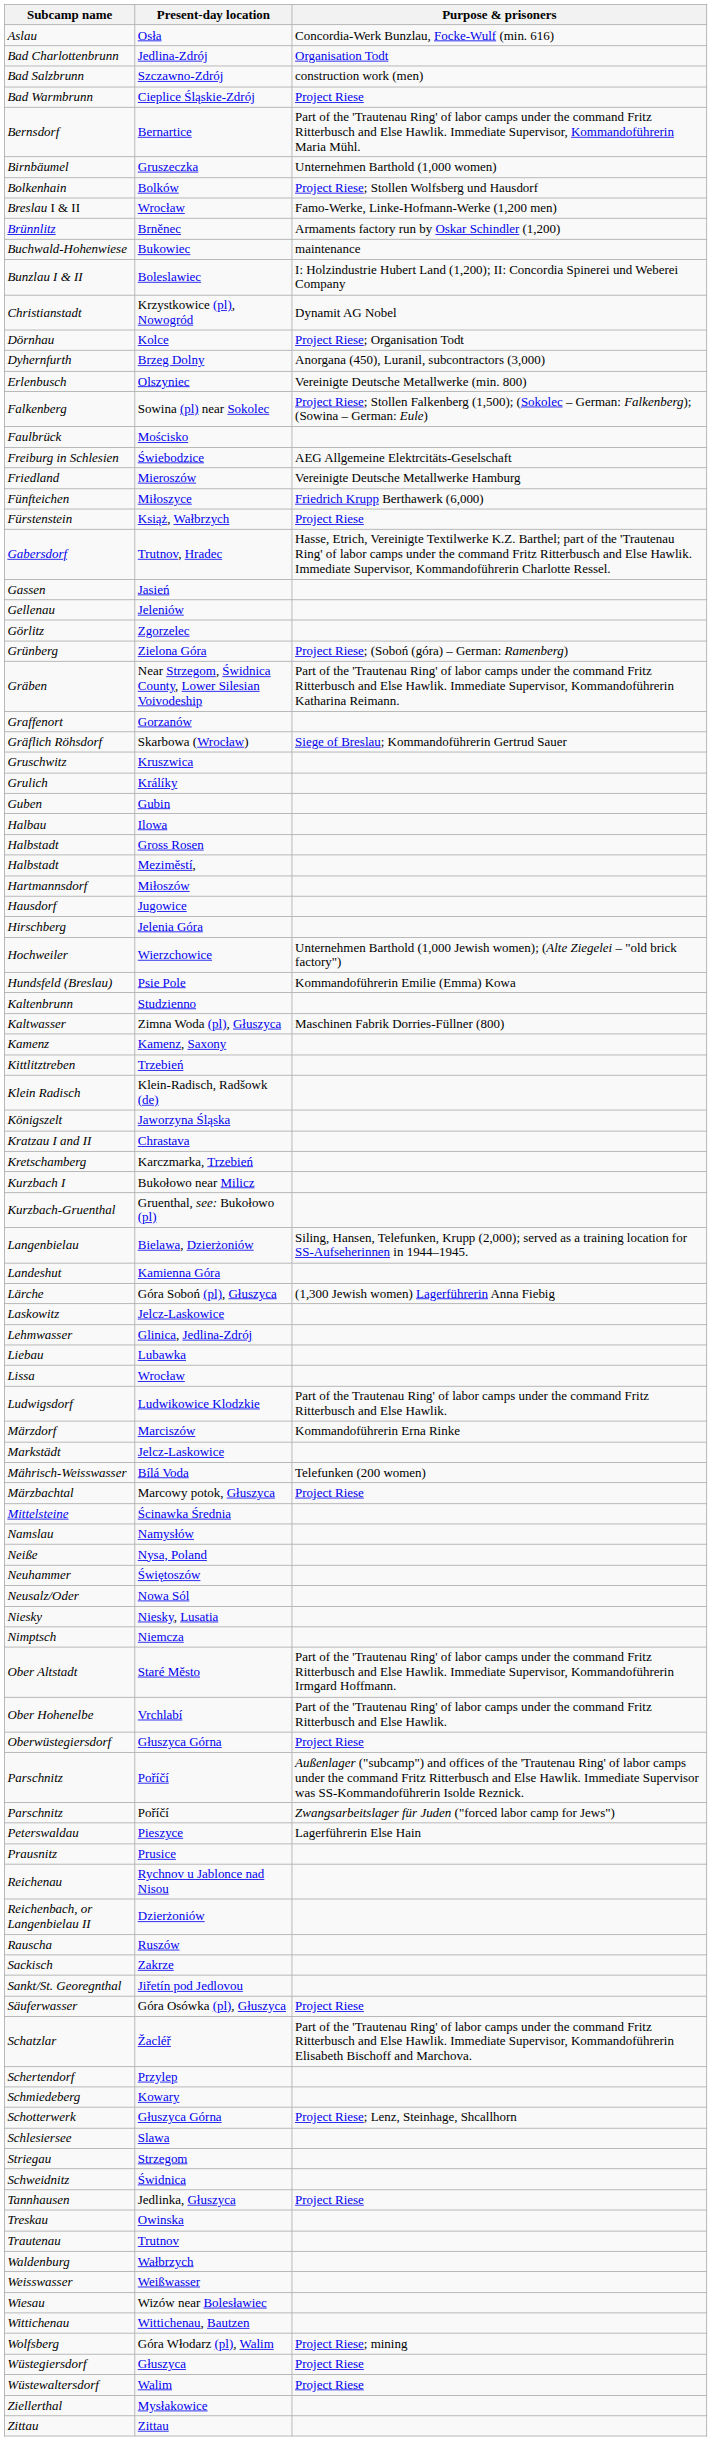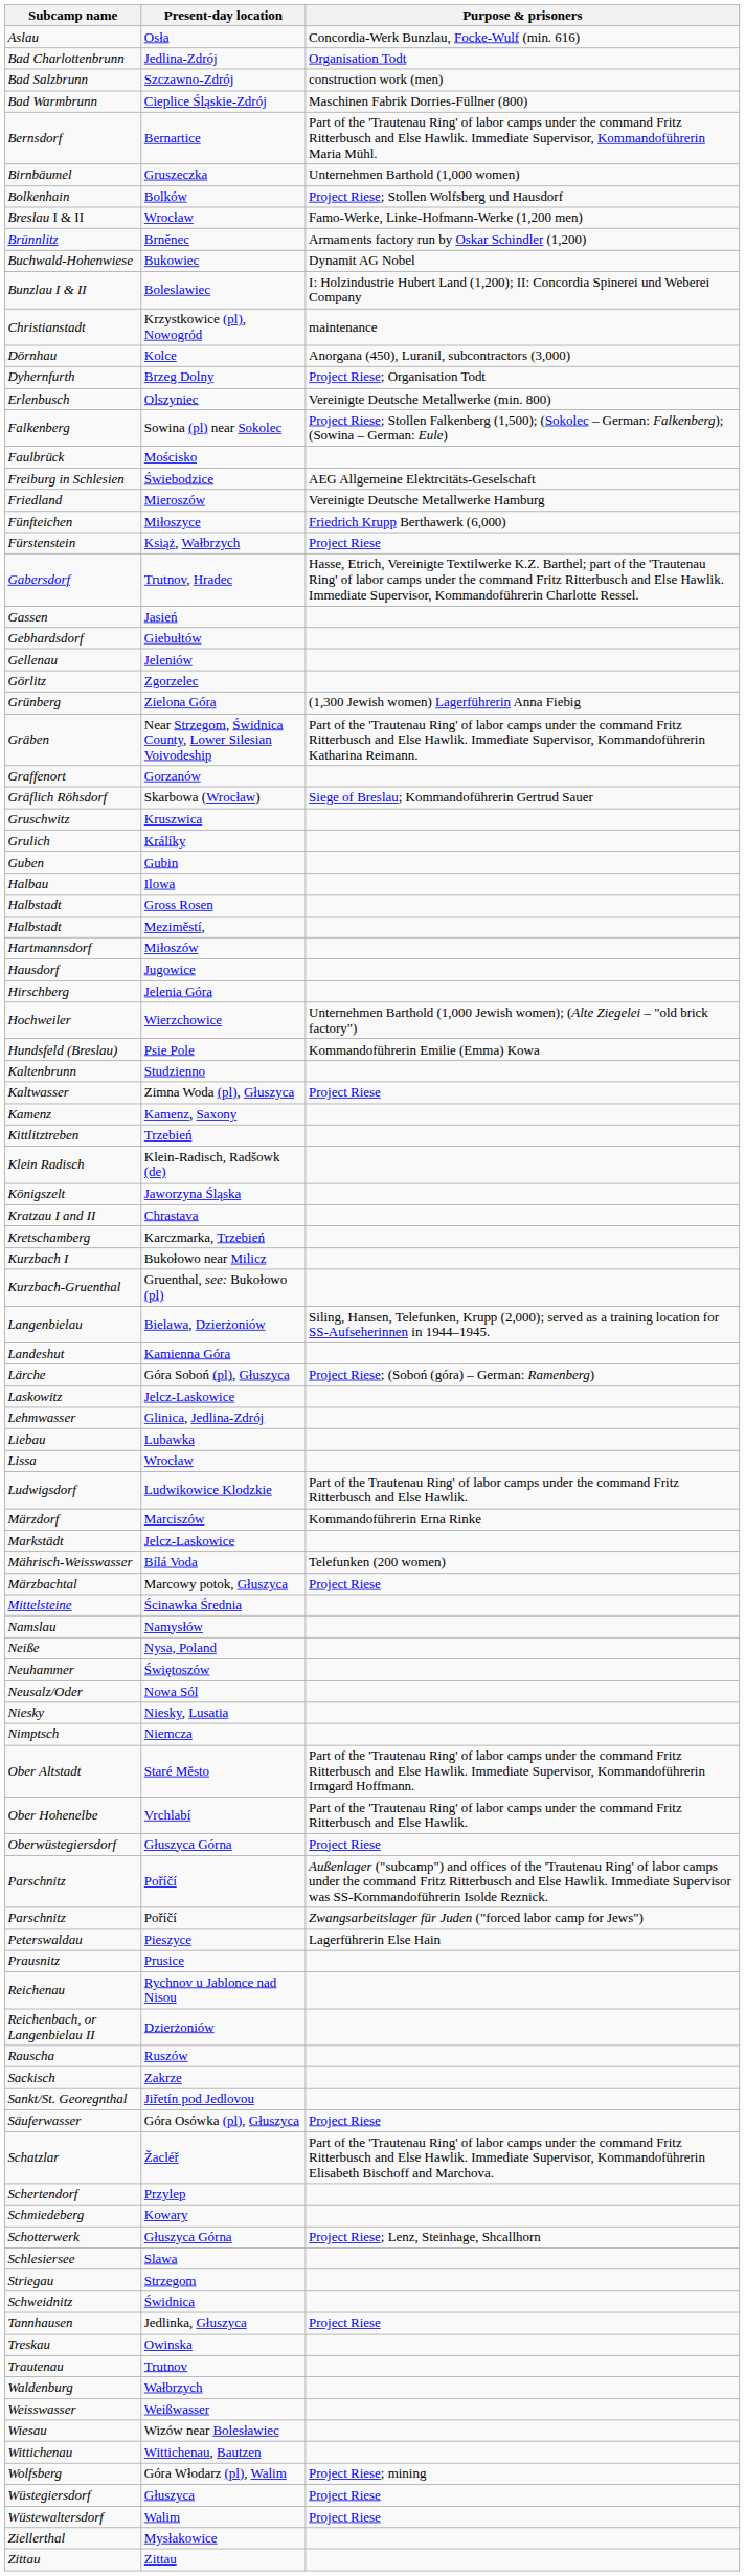 <table class="wikitable sortable static-row-numbers static-row-header-hash">
 <tr>
 <th>Subcamp name</th>
 <th>Present-day location</th>
 <th>Purpose & prisoners</th>
 </tr>
 <tr>
 <td><em>Aslau</em></td>
 <td><a href='#'>Osła</a></td>
 <td>Concordia-Werk Bunzlau, <a href='#'>Focke-Wulf</a> (min. 616)</td>
 </tr>
 <tr>
 <td><em>Bad Charlottenbrunn</em></td>
 <td><a href='#'>Jedlina-Zdrój</a></td>
 <td><a href='#'>Organisation Todt</a></td>
 </tr>
 <tr>
 <td><em>Bad Salzbrunn</em> </td>
 <td><a href='#'>Szczawno-Zdrój</a></td>
 <td>construction work (men)</td>
 </tr>
 <tr>
 <td><em>Bad Warmbrunn</em></td>
 <td><a href='#'>Cieplice Śląskie-Zdrój</a></td>
-<td><a href='#'>Project Riese</a></td>
+<td>Maschinen Fabrik Dorries-Füllner (800)</td>
 </tr>
 <tr>
 <td><em>Bernsdorf</em></td>
 <td><a href='#'>Bernartice</a></td>
 <td>Part of the 'Trautenau Ring' of labor camps under the command Fritz Ritterbusch and Else Hawlik. Immediate Supervisor, <a href='#'>Kommandoführerin</a> Maria Mühl.</td>
 </tr>
 <tr>
 <td><em>Birnbäumel</em></td>
 <td><a href='#'>Gruszeczka</a></td>
 <td>Unternehmen Barthold (1,000 women)</td>
 </tr>
 <tr>
 <td><em>Bolkenhain</em></td>
 <td><a href='#'>Bolków</a></td>
 <td><a href='#'>Project Riese</a>; Stollen Wolfsberg und Hausdorf </td>
 </tr>
 <tr>
 <td><em>Breslau</em> I & II</td>
 <td><a href='#'>Wrocław</a></td>
 <td>Famo-Werke, Linke-Hofmann-Werke (1,200 men)</td>
 </tr>
 <tr>
 <td><em><a href='#'>Brünnlitz</a></em></td>
 <td><a href='#'>Brněnec</a></td>
 <td>Armaments factory run by <a href='#'>Oskar Schindler</a> (1,200)</td>
 </tr>
 <tr>
 <td><em>Buchwald-Hohenwiese</em></td>
 <td><a href='#'>Bukowiec</a></td>
-<td>maintenance</td>
+<td>Dynamit AG Nobel</td>
 </tr>
 <tr>
 <td><em>Bunzlau I & II</em></td>
 <td><a href='#'>Boleslawiec</a></td>
 <td>I: Holzindustrie Hubert Land (1,200); II: Concordia Spinerei und Weberei Company</td>
 </tr>
 <tr>
 <td><em>Christianstadt</em></td>
 <td>Krzystkowice <a href='#'>(pl)</a>, <a href='#'>Nowogród</a></td>
-<td>Dynamit AG Nobel</td>
+<td>maintenance</td>
 </tr>
 <tr>
 <td><em>Dörnhau</em></td>
 <td><a href='#'>Kolce</a></td>
-<td><a href='#'>Project Riese</a>; Organisation Todt</td>
+<td>Anorgana (450), Luranil, subcontractors (3,000)</td>
 </tr>
 <tr>
 <td><em>Dyhernfurth</em></td>
 <td><a href='#'>Brzeg Dolny</a></td>
-<td>Anorgana (450), Luranil, subcontractors (3,000)</td>
+<td><a href='#'>Project Riese</a>; Organisation Todt</td>
 </tr>
 <tr>
 <td><em>Erlenbusch</em></td>
 <td><a href='#'>Olszyniec</a></td>
 <td>Vereinigte Deutsche Metallwerke (min. 800)</td>
 </tr>
 <tr>
 <td><em>Falkenberg</em></td>
 <td>Sowina <a href='#'>(pl)</a> near <a href='#'>Sokolec</a></td>
 <td><a href='#'>Project Riese</a>; Stollen Falkenberg (1,500); (<a href='#'>Sokolec</a> – German: <em>Falkenberg</em>); (Sowina – German: <em>Eule</em>)</td>
 </tr>
 <tr>
 <td><em>Faulbrück</em></td>
 <td><a href='#'>Mościsko</a></td>
 <td></td>
 </tr>
 <tr>
 <td><em>Freiburg in Schlesien</em></td>
 <td><a href='#'>Świebodzice</a></td>
 <td>AEG Allgemeine Elektrcitäts-Geselschaft</td>
 </tr>
 <tr>
 <td><em>Friedland</em></td>
 <td><a href='#'>Mieroszów</a></td>
 <td>Vereinigte Deutsche Metallwerke Hamburg</td>
 </tr>
 <tr>
 <td><em>Fünfteichen</em></td>
 <td><a href='#'>Miłoszyce</a></td>
 <td><a href='#'>Friedrich Krupp</a> Berthawerk (6,000)</td>
 </tr>
 <tr>
 <td><em>Fürstenstein</em></td>
 <td><a href='#'>Książ</a>, <a href='#'>Wałbrzych</a></td>
 <td><a href='#'>Project Riese</a></td>
 </tr>
 <tr>
 <td><em><a href='#'>Gabersdorf</a></em></td>
 <td><a href='#'>Trutnov</a>, <a href='#'>Hradec</a></td>
 <td>Hasse, Etrich, Vereinigte Textilwerke K.Z. Barthel; part of the 'Trautenau Ring' of labor camps under the command Fritz Ritterbusch and Else Hawlik. Immediate Supervisor, Kommandoführerin Charlotte Ressel.</td>
 </tr>
 <tr>
 <td><em>Gassen</em></td>
 <td><a href='#'>Jasień</a></td>
 <td></td>
 </tr>
 <tr>
+<td><em>Gebhardsdorf</em></td>
+<td><a href='#'>Giebułtów</a></td>
+<td></td>
+</tr>
+<tr>
 <td><em>Gellenau</em></td>
 <td><a href='#'>Jeleniów</a></td>
 <td></td>
 </tr>
 <tr>
 <td><em>Görlitz</em></td>
 <td><a href='#'>Zgorzelec</a></td>
 <td></td>
 </tr>
 <tr>
 <td><em>Grünberg</em></td>
 <td><a href='#'>Zielona Góra</a></td>
-<td><a href='#'>Project Riese</a>; (Soboń (góra) – German: <em>Ramenberg</em>)</td>
+<td>(1,300 Jewish women) <a href='#'>Lagerführerin</a> Anna Fiebig</td>
 </tr>
 <tr>
 <td><em>Gräben</em></td>
 <td>Near <a href='#'>Strzegom</a>, <a href='#'>Świdnica County</a>, <a href='#'>Lower Silesian Voivodeship</a></td>
 <td>Part of the 'Trautenau Ring' of labor camps under the command Fritz Ritterbusch and Else Hawlik. Immediate Supervisor, Kommandoführerin Katharina Reimann.</td>
 </tr>
 <tr>
 <td><em>Graffenort</em></td>
 <td><a href='#'>Gorzanów</a></td>
 <td></td>
 </tr>
 <tr>
 <td><em>Gräflich Röhsdorf</em></td>
 <td>Skarbowa (<a href='#'>Wrocław</a>)</td>
 <td><a href='#'>Siege of Breslau</a>; Kommandoführerin Gertrud Sauer</td>
 </tr>
 <tr>
 <td><em>Gruschwitz</em></td>
 <td><a href='#'>Kruszwica</a></td>
 <td></td>
 </tr>
 <tr>
 <td><em>Grulich</em></td>
 <td><a href='#'>Králíky</a></td>
 <td></td>
 </tr>
 <tr>
 <td><em>Guben</em></td>
 <td><a href='#'>Gubin</a></td>
 <td></td>
 </tr>
 <tr>
 <td><em>Halbau</em></td>
 <td><a href='#'>Ilowa</a></td>
 <td></td>
 </tr>
 <tr>
 <td><em>Halbstadt</em></td>
 <td><a href='#'>Gross Rosen</a></td>
 <td></td>
 </tr>
 <tr>
 <td><em>Halbstadt</em></td>
 <td><a href='#'>Meziměstí</a>,</td>
 <td></td>
 </tr>
 <tr>
 <td><em>Hartmannsdorf</em></td>
 <td><a href='#'>Miłoszów</a></td>
 <td></td>
 </tr>
 <tr>
 <td><em>Hausdorf</em></td>
 <td><a href='#'>Jugowice</a></td>
 <td></td>
 </tr>
 <tr>
 <td><em>Hirschberg</em></td>
 <td><a href='#'>Jelenia Góra</a></td>
 <td></td>
 </tr>
 <tr>
 <td><em>Hochweiler</em></td>
 <td><a href='#'>Wierzchowice</a></td>
 <td>Unternehmen Barthold (1,000 Jewish women); (<em>Alte Ziegelei</em> – "old brick factory")</td>
 </tr>
 <tr>
 <td><em>Hundsfeld (Breslau)</em></td>
 <td><a href='#'>Psie Pole</a></td>
 <td>Kommandoführerin Emilie (Emma) Kowa</td>
 </tr>
 <tr>
 <td><em>Kaltenbrunn</em></td>
 <td><a href='#'>Studzienno</a></td>
 <td></td>
 </tr>
 <tr>
 <td><em>Kaltwasser</em></td>
 <td>Zimna Woda <a href='#'>(pl)</a>, <a href='#'>Głuszyca</a></td>
-<td>Maschinen Fabrik Dorries-Füllner (800)</td>
+<td><a href='#'>Project Riese</a></td>
 </tr>
 <tr>
 <td><em>Kamenz</em></td>
 <td><a href='#'>Kamenz</a>, <a href='#'>Saxony</a></td>
 <td></td>
 </tr>
 <tr>
 <td><em>Kittlitztreben</em></td>
 <td><a href='#'>Trzebień</a></td>
 <td></td>
 </tr>
 <tr>
 <td><em>Klein Radisch</em></td>
 <td>Klein-Radisch, Radšowk <a href='#'>(de)</a></td>
 <td></td>
 </tr>
 <tr>
 <td><em>Königszelt</em></td>
 <td><a href='#'>Jaworzyna Śląska</a></td>
 <td></td>
 </tr>
 <tr>
 <td><em>Kratzau I and II</em></td>
 <td><a href='#'>Chrastava</a></td>
 <td></td>
 </tr>
 <tr>
 <td><em>Kretschamberg</em></td>
 <td>Karczmarka, <a href='#'>Trzebień</a></td>
 <td></td>
 </tr>
 <tr>
 <td><em>Kurzbach I</em></td>
 <td>Bukołowo near <a href='#'>Milicz</a></td>
 <td></td>
 </tr>
 <tr>
 <td><em>Kurzbach-Gruenthal</em></td>
 <td>Gruenthal, <em>see:</em> Bukołowo <a href='#'>(pl)</a></td>
 <td></td>
 </tr>
 <tr>
 <td><em>Langenbielau</em></td>
 <td><a href='#'>Bielawa</a>, <a href='#'>Dzierżoniów</a></td>
 <td>Siling, Hansen, Telefunken, Krupp (2,000); served as a training location for <a href='#'>SS-Aufseherinnen</a> in 1944–1945.</td>
 </tr>
 <tr>
 <td><em>Landeshut</em></td>
 <td><a href='#'>Kamienna Góra</a></td>
 <td></td>
 </tr>
 <tr>
 <td><em>Lärche</em></td>
 <td>Góra Soboń <a href='#'>(pl)</a>, <a href='#'>Głuszyca</a></td>
-<td>(1,300 Jewish women) <a href='#'>Lagerführerin</a> Anna Fiebig</td>
+<td><a href='#'>Project Riese</a>; (Soboń (góra) – German: <em>Ramenberg</em>)</td>
 </tr>
 <tr>
 <td><em>Laskowitz</em></td>
 <td><a href='#'>Jelcz-Laskowice</a></td>
 <td></td>
 </tr>
 <tr>
 <td><em>Lehmwasser</em> </td>
 <td><a href='#'>Glinica</a>, <a href='#'>Jedlina-Zdrój</a></td>
 <td></td>
 </tr>
 <tr>
 <td><em>Liebau</em></td>
 <td><a href='#'>Lubawka</a></td>
 <td></td>
 </tr>
 <tr>
 <td><em>Lissa</em></td>
 <td><a href='#'>Wrocław</a></td>
 <td></td>
 </tr>
 <tr>
 <td><em>Ludwigsdorf</em></td>
 <td><a href='#'>Ludwikowice Klodzkie</a></td>
 <td>Part of the Trautenau Ring' of labor camps under the command Fritz Ritterbusch and Else Hawlik.</td>
 </tr>
 <tr>
 <td><em>Märzdorf</em></td>
 <td><a href='#'>Marciszów</a></td>
 <td>Kommandoführerin Erna Rinke</td>
 </tr>
 <tr>
 <td><em>Markstädt</em></td>
 <td><a href='#'>Jelcz-Laskowice</a></td>
 <td></td>
 </tr>
 <tr>
 <td><em>Mährisch-Weisswasser</em> </td>
 <td><a href='#'>Bílá Voda</a></td>
 <td>Telefunken (200 women)</td>
 </tr>
 <tr>
 <td><em>Märzbachtal</em></td>
 <td>Marcowy potok, <a href='#'>Głuszyca</a></td>
 <td><a href='#'>Project Riese</a></td>
 </tr>
 <tr>
 <td><em><a href='#'>Mittelsteine</a></em></td>
 <td><a href='#'>Ścinawka Średnia</a></td>
 <td></td>
 </tr>
 <tr>
 <td><em>Namslau</em></td>
 <td><a href='#'>Namysłów</a></td>
 <td></td>
 </tr>
 <tr>
 <td><em>Neiße</em></td>
 <td><a href='#'>Nysa, Poland</a></td>
 <td></td>
 </tr>
 <tr>
 <td><em>Neuhammer</em></td>
 <td><a href='#'>Świętoszów</a></td>
 <td></td>
 </tr>
 <tr>
 <td><em>Neusalz/Oder</em></td>
 <td><a href='#'>Nowa Sól</a></td>
 <td></td>
 </tr>
 <tr>
 <td><em>Niesky</em></td>
 <td><a href='#'>Niesky</a>, <a href='#'>Lusatia</a></td>
 <td></td>
 </tr>
 <tr>
 <td><em>Nimptsch</em></td>
 <td><a href='#'>Niemcza</a></td>
 <td></td>
 </tr>
 <tr>
 <td><em>Ober Altstadt</em></td>
 <td><a href='#'>Staré Město</a></td>
 <td>Part of the 'Trautenau Ring' of labor camps under the command Fritz Ritterbusch and Else Hawlik. Immediate Supervisor, Kommandoführerin Irmgard Hoffmann.</td>
 </tr>
 <tr>
 <td><em>Ober Hohenelbe</em></td>
 <td><a href='#'>Vrchlabí</a></td>
 <td>Part of the 'Trautenau Ring' of labor camps  under the command Fritz Ritterbusch and Else Hawlik.</td>
 </tr>
 <tr>
 <td><em>Oberwüstegiersdorf</em></td>
 <td><a href='#'>Głuszyca Górna</a></td>
 <td><a href='#'>Project Riese</a></td>
 </tr>
 <tr>
 <td><em>Parschnitz</em></td>
 <td><a href='#'>Poříčí</a></td>
 <td><em>Außenlager</em> ("subcamp") and offices of the 'Trautenau Ring' of labor camps under the command Fritz Ritterbusch and Else Hawlik. Immediate Supervisor was SS-Kommandoführerin Isolde Reznick.</td>
 </tr>
 <tr>
 <td><em>Parschnitz</em></td>
 <td>Poříčí</td>
 <td><em>Zwangsarbeitslager für Juden</em> ("forced labor camp for Jews")</td>
 </tr>
 <tr>
 <td><em>Peterswaldau</em></td>
 <td><a href='#'>Pieszyce</a></td>
 <td>Lagerführerin Else Hain</td>
 </tr>
 <tr>
 <td><em>Prausnitz</em></td>
 <td><a href='#'>Prusice</a></td>
 <td></td>
 </tr>
 <tr>
 <td><em>Reichenau</em></td>
 <td><a href='#'>Rychnov u Jablonce nad Nisou</a></td>
 <td></td>
 </tr>
 <tr>
 <td><em>Reichenbach, or Langenbielau II</em></td>
 <td><a href='#'>Dzierżoniów</a></td>
 <td></td>
 </tr>
 <tr>
 <td><em>Rauscha</em></td>
 <td><a href='#'>Ruszów</a></td>
 <td></td>
 </tr>
 <tr>
 <td><em>Sackisch</em></td>
 <td><a href='#'>Zakrze</a></td>
 <td></td>
 </tr>
 <tr>
 <td><em>Sankt/St. Georegnthal </em></td>
 <td><a href='#'>Jiřetín pod Jedlovou</a></td>
 </tr>
 <tr>
 <td><em>Säuferwasser</em></td>
 <td>Góra Osówka <a href='#'>(pl)</a>, <a href='#'>Głuszyca</a></td>
 <td><a href='#'>Project Riese</a></td>
 </tr>
 <tr>
 <td><em>Schatzlar</em></td>
 <td><a href='#'>Žacléř</a></td>
 <td>Part of the 'Trautenau Ring' of labor camps under the command Fritz Ritterbusch and Else Hawlik. Immediate Supervisor, Kommandoführerin Elisabeth Bischoff and Marchova.</td>
 </tr>
 <tr>
 <td><em>Schertendorf</em></td>
 <td><a href='#'>Przylep</a></td>
 <td></td>
 </tr>
 <tr>
 <td><em>Schmiedeberg</em></td>
 <td><a href='#'>Kowary</a></td>
 <td></td>
 </tr>
 <tr>
 <td><em>Schotterwerk</em></td>
 <td><a href='#'>Głuszyca Górna</a></td>
 <td><a href='#'>Project Riese</a>; Lenz, Steinhage, Shcallhorn</td>
 </tr>
 <tr>
 <td><em>Schlesiersee</em></td>
 <td><a href='#'>Slawa</a></td>
 <td></td>
 </tr>
 <tr>
 <td><em>Striegau</em></td>
 <td><a href='#'>Strzegom</a></td>
 <td></td>
 </tr>
 <tr>
 <td><em>Schweidnitz</em></td>
 <td><a href='#'>Świdnica</a></td>
 <td></td>
 </tr>
 <tr>
 <td><em>Tannhausen</em></td>
 <td>Jedlinka, <a href='#'>Głuszyca</a></td>
 <td><a href='#'>Project Riese</a></td>
 </tr>
 <tr>
 <td><em>Treskau</em></td>
 <td><a href='#'>Owinska</a></td>
 <td></td>
 </tr>
 <tr>
 <td><em>Trautenau</em></td>
 <td><a href='#'>Trutnov</a></td>
 <td></td>
 </tr>
 <tr>
 <td><em>Waldenburg</em></td>
 <td><a href='#'>Wałbrzych</a></td>
 <td></td>
 </tr>
 <tr>
 <td><em>Weisswasser</em></td>
 <td><a href='#'>Weißwasser</a></td>
 </tr>
 <tr>
 <td><em>Wiesau</em></td>
 <td>Wizów near <a href='#'>Bolesławiec</a></td>
 <td></td>
 </tr>
 <tr>
 <td><em>Wittichenau</em></td>
 <td><a href='#'>Wittichenau</a>, <a href='#'>Bautzen</a></td>
 <td></td>
 </tr>
 <tr>
 <td><em>Wolfsberg</em></td>
 <td>Góra Włodarz <a href='#'>(pl)</a>, <a href='#'>Walim</a></td>
 <td><a href='#'>Project Riese</a>; mining</td>
 </tr>
 <tr>
 <td><em>Wüstegiersdorf</em></td>
 <td><a href='#'>Głuszyca</a></td>
 <td><a href='#'>Project Riese</a></td>
 </tr>
 <tr>
 <td><em>Wüstewaltersdorf</em></td>
 <td><a href='#'>Walim</a></td>
 <td><a href='#'>Project Riese</a></td>
 </tr>
 <tr>
 <td><em>Ziellerthal</em></td>
 <td><a href='#'>Mysłakowice</a></td>
 <td></td>
 </tr>
 <tr>
 <td><em>Zittau</em></td>
 <td><a href='#'>Zittau</a></td>
 <td></td>
 </tr>
 </table>
